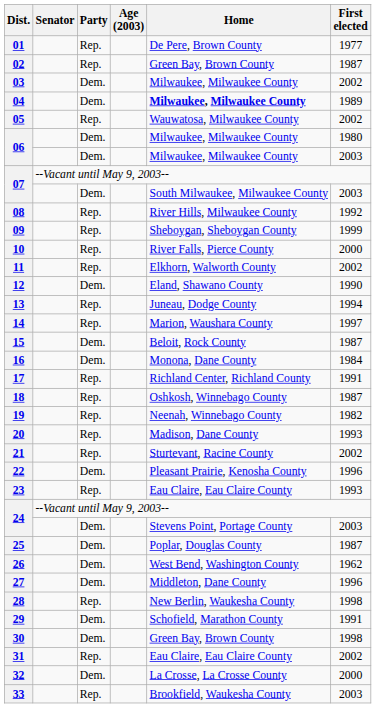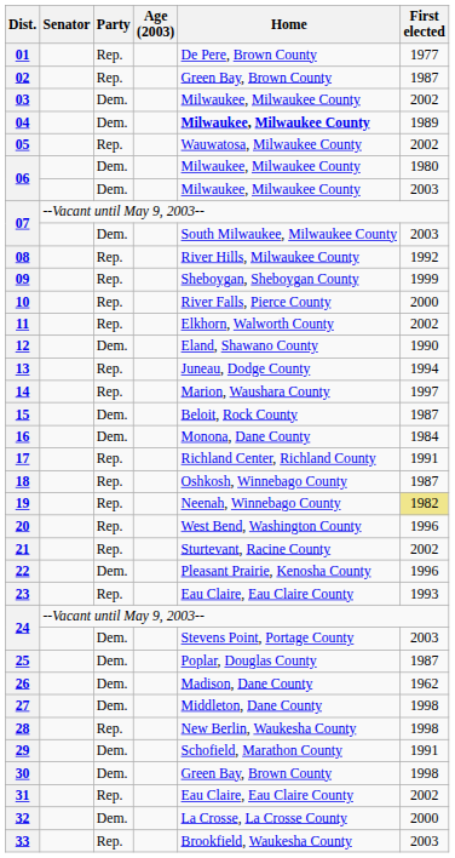 <table class="sortable wikitable">
 <tr>
 <th>Dist.</th>
 <th>Senator</th>
 <th>Party</th>
 <th>Age<br>(2003)</th>
 <th>Home</th>
 <th>First<br>elected</th>
 </tr>
 <tr>
 <th><a href='#'>01</a></th>
 <td></td>
 <td>Rep.</td>
 <td align="center"></td>
 <td><a href='#'>De Pere</a>, <a href='#'>Brown County</a></td>
 <td align="center">1977</td>
 </tr>
 <tr>
 <th><a href='#'>02</a></th>
 <td></td>
 <td>Rep.</td>
 <td align="center"></td>
 <td><a href='#'>Green Bay</a>, <a href='#'>Brown County</a></td>
 <td align="center">1987</td>
 </tr>
 <tr>
 <th><a href='#'>03</a></th>
 <td></td>
 <td>Dem.</td>
 <td align="center"></td>
 <td><a href='#'>Milwaukee</a>, <a href='#'>Milwaukee County</a></td>
 <td align="center">2002</td>
 </tr>
 <tr>
 <th><a href='#'>04</a></th>
 <td></td>
 <td>Dem.</td>
 <td align="center"></td>
 <td><strong><a href='#'>Milwaukee</a>, <a href='#'>Milwaukee County</a></strong></td>
 <td align="center">1989</td>
 </tr>
 <tr>
 <th><a href='#'>05</a></th>
 <td></td>
 <td>Rep.</td>
 <td align="center"></td>
 <td><a href='#'>Wauwatosa</a>, <a href='#'>Milwaukee County</a></td>
 <td align="center">2002</td>
 </tr>
 <tr>
 <th rowspan="2"><a href='#'>06</a></th>
 <td> </td>
 <td>Dem.</td>
 <td align="center"></td>
 <td><a href='#'>Milwaukee</a>, <a href='#'>Milwaukee County</a></td>
 <td align="center">1980</td>
 </tr>
 <tr>
 <td> </td>
 <td>Dem.</td>
 <td align="center"></td>
 <td><a href='#'>Milwaukee</a>, <a href='#'>Milwaukee County</a></td>
 <td align="center">2003</td>
 </tr>
 <tr>
 <th rowspan="2"><a href='#'>07</a></th>
 <td colspan="5"><em>--Vacant until May 9, 2003--</em></td>
 </tr>
 <tr>
 <td> </td>
 <td>Dem.</td>
 <td align="center"></td>
 <td><a href='#'>South Milwaukee</a>, <a href='#'>Milwaukee County</a></td>
 <td align="center">2003</td>
 </tr>
 <tr>
 <th><a href='#'>08</a></th>
 <td></td>
 <td>Rep.</td>
 <td align="center"></td>
 <td><a href='#'>River Hills</a>, <a href='#'>Milwaukee County</a></td>
 <td align="center">1992</td>
 </tr>
 <tr>
 <th><a href='#'>09</a></th>
 <td></td>
 <td>Rep.</td>
 <td align="center"></td>
 <td><a href='#'>Sheboygan</a>, <a href='#'>Sheboygan County</a></td>
 <td align="center">1999</td>
 </tr>
 <tr>
 <th><a href='#'>10</a></th>
 <td></td>
 <td>Rep.</td>
 <td align="center"></td>
 <td><a href='#'>River Falls</a>, <a href='#'>Pierce County</a></td>
 <td align="center">2000</td>
 </tr>
 <tr>
 <th><a href='#'>11</a></th>
 <td></td>
 <td>Rep.</td>
 <td align="center"></td>
 <td><a href='#'>Elkhorn</a>, <a href='#'>Walworth County</a></td>
 <td align="center">2002</td>
 </tr>
 <tr>
 <th><a href='#'>12</a></th>
 <td></td>
 <td>Dem.</td>
 <td align="center"></td>
 <td><a href='#'>Eland</a>, <a href='#'>Shawano County</a></td>
 <td align="center">1990</td>
 </tr>
 <tr>
 <th><a href='#'>13</a></th>
 <td></td>
 <td>Rep.</td>
 <td align="center"></td>
 <td><a href='#'>Juneau</a>, <a href='#'>Dodge County</a></td>
 <td align="center">1994</td>
 </tr>
 <tr>
 <th><a href='#'>14</a></th>
 <td></td>
 <td>Rep.</td>
 <td align="center"></td>
 <td><a href='#'>Marion</a>, <a href='#'>Waushara County</a></td>
 <td align="center">1997</td>
 </tr>
 <tr>
 <th><a href='#'>15</a></th>
 <td></td>
 <td>Dem.</td>
 <td align="center"></td>
 <td><a href='#'>Beloit</a>, <a href='#'>Rock County</a></td>
 <td align="center">1987</td>
 </tr>
 <tr>
 <th><a href='#'>16</a></th>
 <td></td>
 <td>Dem.</td>
 <td align="center"></td>
 <td><a href='#'>Monona</a>, <a href='#'>Dane County</a></td>
 <td align="center">1984</td>
 </tr>
 <tr>
 <th><a href='#'>17</a></th>
 <td></td>
 <td>Rep.</td>
 <td align="center"></td>
 <td><a href='#'>Richland Center</a>, <a href='#'>Richland County</a></td>
 <td align="center">1991</td>
 </tr>
 <tr>
 <th><a href='#'>18</a></th>
 <td></td>
 <td>Rep.</td>
 <td align="center"></td>
 <td><a href='#'>Oshkosh</a>, <a href='#'>Winnebago County</a></td>
 <td align="center">1987</td>
 </tr>
 <tr>
 <th><a href='#'>19</a></th>
 <td></td>
 <td>Rep.</td>
 <td align="center"></td>
 <td><a href='#'>Neenah</a>, <a href='#'>Winnebago County</a></td>
-<td align="center">1982</td>
+<td align="center" style="background: khaki;">1982</td>
 </tr>
 <tr>
 <th><a href='#'>20</a></th>
 <td></td>
 <td>Rep.</td>
 <td align="center"></td>
-<td><a href='#'>Madison</a>, <a href='#'>Dane County</a></td>
-<td align="center">1993</td>
+<td><a href='#'>West Bend</a>, <a href='#'>Washington County</a></td>
+<td align="center">1996</td>
 </tr>
 <tr>
 <th><a href='#'>21</a></th>
 <td></td>
 <td>Rep.</td>
 <td align="center"></td>
 <td><a href='#'>Sturtevant</a>, <a href='#'>Racine County</a></td>
 <td align="center">2002</td>
 </tr>
 <tr>
 <th><a href='#'>22</a></th>
 <td></td>
 <td>Dem.</td>
 <td align="center"></td>
 <td><a href='#'>Pleasant Prairie</a>, <a href='#'>Kenosha County</a></td>
 <td align="center">1996</td>
 </tr>
 <tr>
 <th><a href='#'>23</a></th>
 <td></td>
 <td>Rep.</td>
 <td align="center"></td>
 <td><a href='#'>Eau Claire</a>, <a href='#'>Eau Claire County</a></td>
 <td align="center">1993</td>
 </tr>
 <tr>
 <th rowspan="2"><a href='#'>24</a></th>
 <td colspan="5"><em>--Vacant until May 9, 2003--</em></td>
 </tr>
 <tr>
 <td> </td>
 <td>Dem.</td>
 <td align="center"></td>
 <td><a href='#'>Stevens Point</a>, <a href='#'>Portage County</a></td>
 <td align="center">2003</td>
 </tr>
 <tr>
 <th><a href='#'>25</a></th>
 <td></td>
 <td>Dem.</td>
 <td align="center"></td>
 <td><a href='#'>Poplar</a>, <a href='#'>Douglas County</a></td>
 <td align="center">1987</td>
 </tr>
 <tr>
 <th><a href='#'>26</a></th>
 <td></td>
 <td>Dem.</td>
 <td align="center"></td>
-<td><a href='#'>West Bend</a>, <a href='#'>Washington County</a></td>
+<td><a href='#'>Madison</a>, <a href='#'>Dane County</a></td>
 <td align="center">1962</td>
 </tr>
 <tr>
 <th><a href='#'>27</a></th>
 <td></td>
 <td>Dem.</td>
 <td align="center"></td>
 <td><a href='#'>Middleton</a>, <a href='#'>Dane County</a></td>
-<td align="center">1996</td>
+<td align="center">1998</td>
 </tr>
 <tr>
 <th><a href='#'>28</a></th>
 <td></td>
 <td>Rep.</td>
 <td align="center"></td>
 <td><a href='#'>New Berlin</a>, <a href='#'>Waukesha County</a></td>
 <td align="center">1998</td>
 </tr>
 <tr>
 <th><a href='#'>29</a></th>
 <td></td>
 <td>Dem.</td>
 <td align="center"></td>
 <td><a href='#'>Schofield</a>, <a href='#'>Marathon County</a></td>
 <td align="center">1991</td>
 </tr>
 <tr>
 <th><a href='#'>30</a></th>
 <td></td>
 <td>Dem.</td>
 <td align="center"></td>
 <td><a href='#'>Green Bay</a>, <a href='#'>Brown County</a></td>
 <td align="center">1998</td>
 </tr>
 <tr>
 <th><a href='#'>31</a></th>
 <td></td>
 <td>Rep.</td>
 <td align="center"></td>
 <td><a href='#'>Eau Claire</a>, <a href='#'>Eau Claire County</a></td>
 <td align="center">2002</td>
 </tr>
 <tr>
 <th><a href='#'>32</a></th>
 <td></td>
 <td>Dem.</td>
 <td align="center"></td>
 <td><a href='#'>La Crosse</a>, <a href='#'>La Crosse County</a></td>
 <td align="center">2000</td>
 </tr>
 <tr>
 <th><a href='#'>33</a></th>
 <td></td>
 <td>Rep.</td>
 <td align="center"></td>
 <td><a href='#'>Brookfield</a>, <a href='#'>Waukesha County</a></td>
 <td align="center">2003</td>
 </tr>
 </table>
